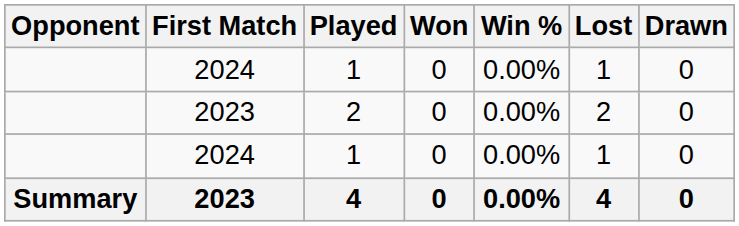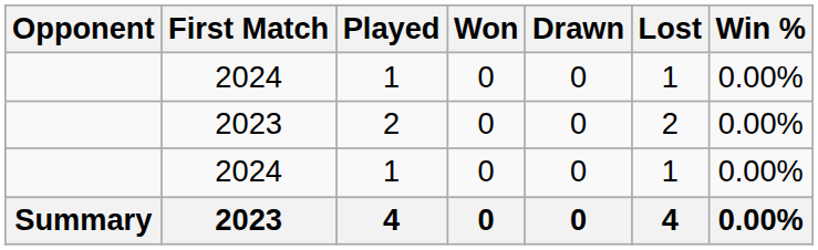 <table class="wikitable sortable" style="text-align:center;">
 <tr>
 <th>Opponent</th>
 <th>First Match</th>
 <th>Played</th>
 <th>Won</th>
+<th>Drawn</th>
+<th>Lost</th>
 <th>Win %</th>
-<th>Lost</th>
-<th>Drawn</th>
 </tr>
 <tr>
 <td style="text-align: left;"></td>
 <td>2024</td>
 <td>1</td>
 <td>0</td>
+<td>0</td>
+<td>1</td>
 <td>0.00%</td>
-<td>1</td>
-<td>0</td>
 </tr>
 <tr>
 <td style="text-align: left;"></td>
 <td>2023</td>
 <td>2</td>
 <td>0</td>
+<td>0</td>
+<td>2</td>
 <td>0.00%</td>
-<td>2</td>
-<td>0</td>
 </tr>
 <tr>
 <td style="text-align: left;"></td>
 <td>2024</td>
 <td>1</td>
 <td>0</td>
+<td>0</td>
+<td>1</td>
 <td>0.00%</td>
-<td>1</td>
-<td>0</td>
 </tr>
 <tr>
 <th>Summary</th>
 <th>2023</th>
 <th>4</th>
 <th>0</th>
+<th>0</th>
+<th>4</th>
 <th>0.00%</th>
-<th>4</th>
-<th>0</th>
 </tr>
 </table>
